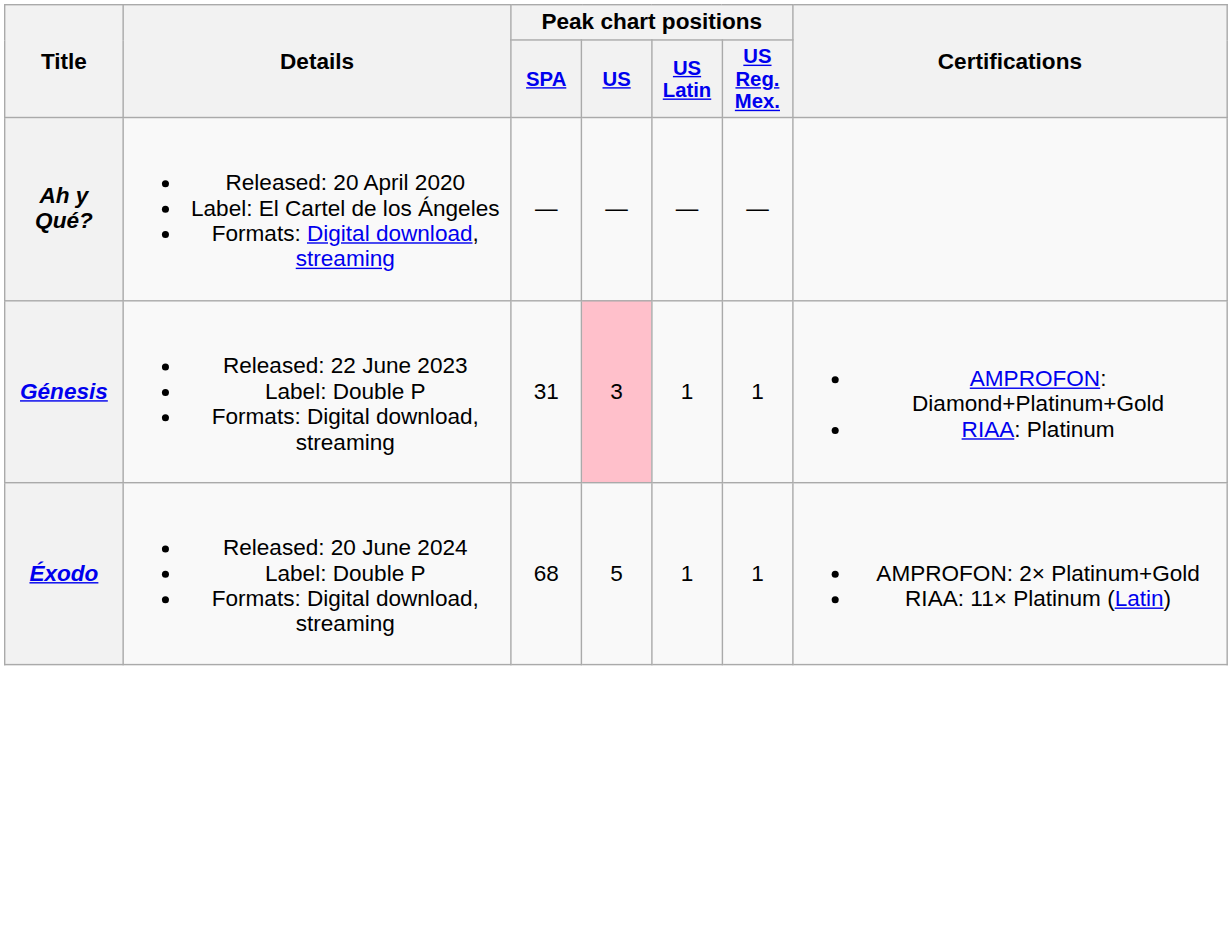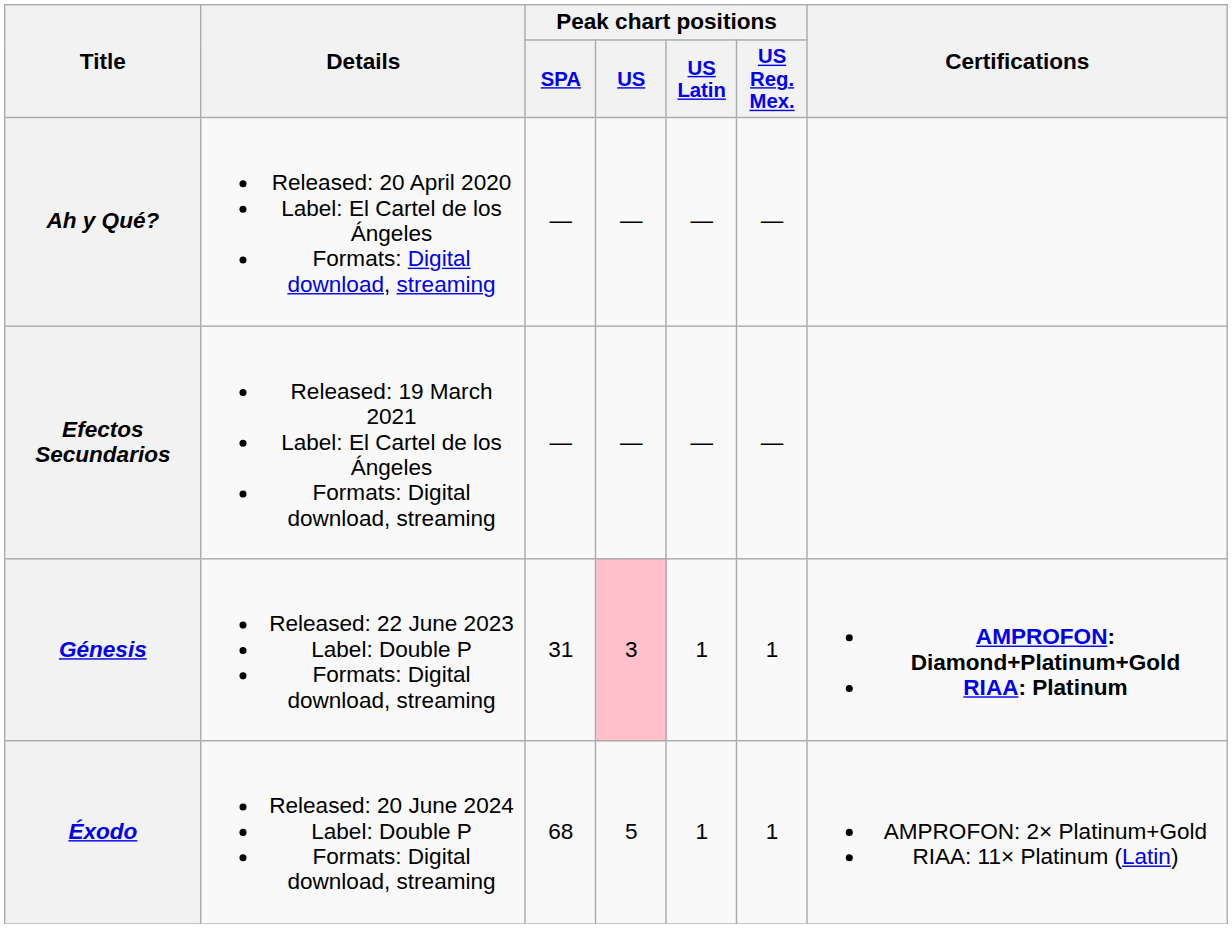 <table class="wikitable plainrowheaders" style="text-align:center;">
 <tr>
 <th scope="col" rowspan="2">Title</th>
 <th scope="col" rowspan="2">Details</th>
 <th scope="col" colspan="4">Peak chart positions</th>
 <th scope="col" rowspan="2">Certifications</th>
 </tr>
 <tr>
 <th scope-"col" style="width:3em;font-size:90%"><a href='#'>SPA</a><br></th>
 <th scope="col" style="width:3em;font-size:90%"><a href='#'>US</a><br></th>
 <th scope="col" style="width:3em;font-size:90%"><a href='#'>US<br>Latin</a><br></th>
 <th scope="col" style="width:3em;font-size:90%"><a href='#'>US<br>Reg.<br>Mex.</a><br></th>
 </tr>
 <tr>
 <th scope="row"><em>Ah y Qué?</em></th>
 <td><br><ul><li>Released: 20 April 2020</li><li>Label: El Cartel de los Ángeles</li><li>Formats: <a href='#'>Digital download</a>, <a href='#'>streaming</a></li></ul></td>
 <td>—</td>
 <td>—</td>
 <td>—</td>
 <td>—</td>
 <td></td>
 </tr>
 <tr>
+<th scope="row"><em>Efectos Secundarios</em></th>
+<td><br><ul><li>Released: 19 March 2021</li><li>Label: El Cartel de los Ángeles</li><li>Formats: Digital download, streaming</li></ul></td>
+<td>—</td>
+<td>—</td>
+<td>—</td>
+<td>—</td>
+<td></td>
+</tr>
+<tr>
 <th scope="row"><em><a href='#'>Génesis</a></em></th>
 <td><br><ul><li>Released: 22 June 2023</li><li>Label: Double P</li><li>Formats: Digital download, streaming</li></ul></td>
 <td>31</td>
 <td style="background: pink;">3</td>
 <td>1</td>
 <td>1</td>
-<td><br><ul><li><a href='#'>AMPROFON</a>: Diamond+Platinum+Gold</li><li><a href='#'>RIAA</a>: Platinum</li></ul></td>
+<td><strong><br><ul><li><a href='#'>AMPROFON</a>: Diamond+Platinum+Gold</li><li><a href='#'>RIAA</a>: Platinum</li></ul></strong></td>
 </tr>
 <tr>
 <th scope="row"><em><a href='#'>Éxodo</a></em></th>
 <td><br><ul><li>Released: 20 June 2024</li><li>Label: Double P</li><li>Formats: Digital download, streaming</li></ul></td>
 <td>68</td>
 <td>5</td>
 <td>1</td>
 <td>1</td>
 <td><br><ul><li>AMPROFON: 2× Platinum+Gold</li><li>RIAA: 11× Platinum (<a href='#'>Latin</a>)</li></ul></td>
 </tr>
 </table>
